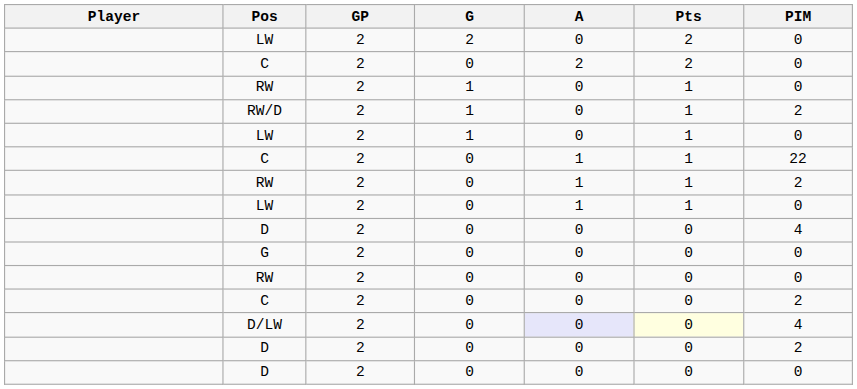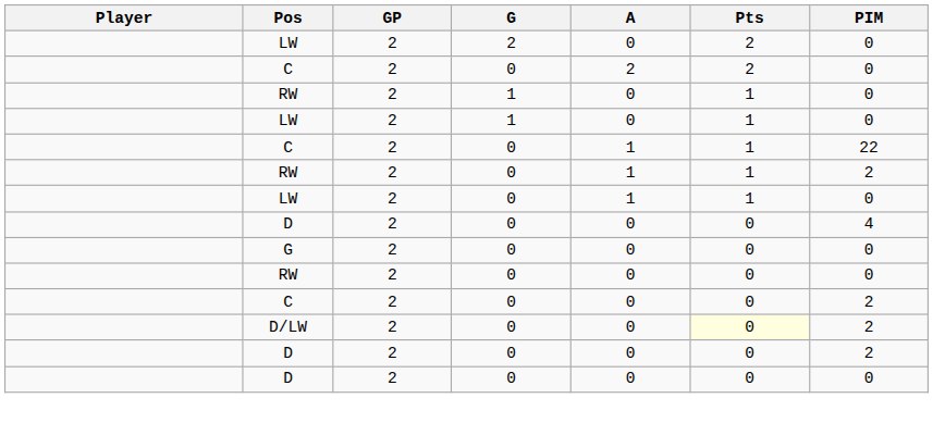 <table class="wikitable sortable" width="60%">
 <tr ALIGN="center">
 <th bgcolor="#DDDDFF" width="10%">Player</th>
 <th bgcolor="#DDDDFF" width="3%" title="Position">Pos</th>
 <th bgcolor="#DDDDFF" width="5%" title="Games played">GP</th>
 <th bgcolor="#DDDDFF" width="5%" title="Goals">G</th>
 <th bgcolor="#DDDDFF" width="5%" title="Assists">A</th>
 <th bgcolor="#DDDDFF" width="5%" title="Points">Pts</th>
 <th bgcolor="#DDDDFF" width="5%" title="Penalties in Minutes">PIM</th>
 </tr>
 <tr align="center">
 <td align="right"></td>
 <td>LW</td>
 <td>2</td>
 <td>2</td>
 <td>0</td>
 <td>2</td>
 <td>0</td>
 </tr>
 <tr align="center">
 <td align="right"></td>
 <td>C</td>
 <td>2</td>
 <td>0</td>
 <td>2</td>
 <td>2</td>
 <td>0</td>
 </tr>
 <tr align="center">
 <td align="right"></td>
 <td>RW</td>
 <td>2</td>
 <td>1</td>
 <td>0</td>
 <td>1</td>
 <td>0</td>
-</tr>
-<tr align="center">
-<td align="right"></td>
-<td>RW/D</td>
-<td>2</td>
-<td>1</td>
-<td>0</td>
-<td>1</td>
-<td>2</td>
 </tr>
 <tr align="center">
 <td align="right"></td>
 <td>LW</td>
 <td>2</td>
 <td>1</td>
 <td>0</td>
 <td>1</td>
 <td>0</td>
 </tr>
 <tr align="center">
 <td align="right"></td>
 <td>C</td>
 <td>2</td>
 <td>0</td>
 <td>1</td>
 <td>1</td>
 <td>22</td>
 </tr>
 <tr align="center">
 <td align="right"></td>
 <td>RW</td>
 <td>2</td>
 <td>0</td>
 <td>1</td>
 <td>1</td>
 <td>2</td>
 </tr>
 <tr align="center">
 <td align="right"></td>
 <td>LW</td>
 <td>2</td>
 <td>0</td>
 <td>1</td>
 <td>1</td>
 <td>0</td>
 </tr>
 <tr align="center">
 <td align="right"></td>
 <td>D</td>
 <td>2</td>
 <td>0</td>
 <td>0</td>
 <td>0</td>
 <td>4</td>
 </tr>
 <tr align="center">
 <td align="right"></td>
 <td>G</td>
 <td>2</td>
 <td>0</td>
 <td>0</td>
 <td>0</td>
 <td>0</td>
 </tr>
 <tr align="center">
 <td align="right"></td>
 <td>RW</td>
 <td>2</td>
 <td>0</td>
 <td>0</td>
 <td>0</td>
 <td>0</td>
 </tr>
 <tr align="center">
 <td align="right"></td>
 <td>C</td>
 <td>2</td>
 <td>0</td>
 <td>0</td>
 <td>0</td>
 <td>2</td>
 </tr>
 <tr align="center">
 <td align="right"></td>
 <td>D/LW</td>
 <td>2</td>
 <td>0</td>
-<td style="background: lavender;">0</td>
+<td>0</td>
 <td style="background: lightyellow;">0</td>
-<td>4</td>
+<td>2</td>
 </tr>
 <tr align="center">
 <td align="right"></td>
 <td>D</td>
 <td>2</td>
 <td>0</td>
 <td>0</td>
 <td>0</td>
 <td>2</td>
 </tr>
 <tr align="center">
 <td align="right"></td>
 <td>D</td>
 <td>2</td>
 <td>0</td>
 <td>0</td>
 <td>0</td>
 <td>0</td>
 </tr>
 </table>
